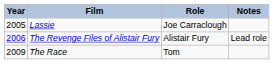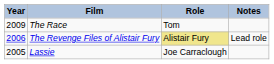 <table class="wikitable" style="font-size:90%;">
 <tr>
 <th style="background:#B0C4DE;">Year</th>
 <th style="background:#B0C4DE;">Film</th>
 <th style="background:#B0C4DE;">Role</th>
 <th style="background:#B0C4DE;">Notes</th>
 </tr>
 <tr>
+<td>2009</td>
+<td><em>The Race</em></td>
+<td>Tom</td>
+<td></td>
+</tr>
+<tr>
+<td><a href='#'>2006</a></td>
+<td><em><a href='#'>The Revenge Files of Alistair Fury</a></em></td>
+<td style="background: khaki;">Alistair Fury</td>
+<td>Lead role</td>
+</tr>
+<tr>
 <td>2005</td>
 <td><em><a href='#'>Lassie</a></em></td>
 <td>Joe Carraclough</td>
 <td></td>
 </tr>
-<tr>
-<td><a href='#'>2006</a></td>
-<td><em><a href='#'>The Revenge Files of Alistair Fury</a></em></td>
-<td>Alistair Fury</td>
-<td>Lead role</td>
-</tr>
-<tr>
-<td>2009</td>
-<td><em>The Race</em></td>
-<td>Tom</td>
-<td></td>
-</tr>
 </table>
